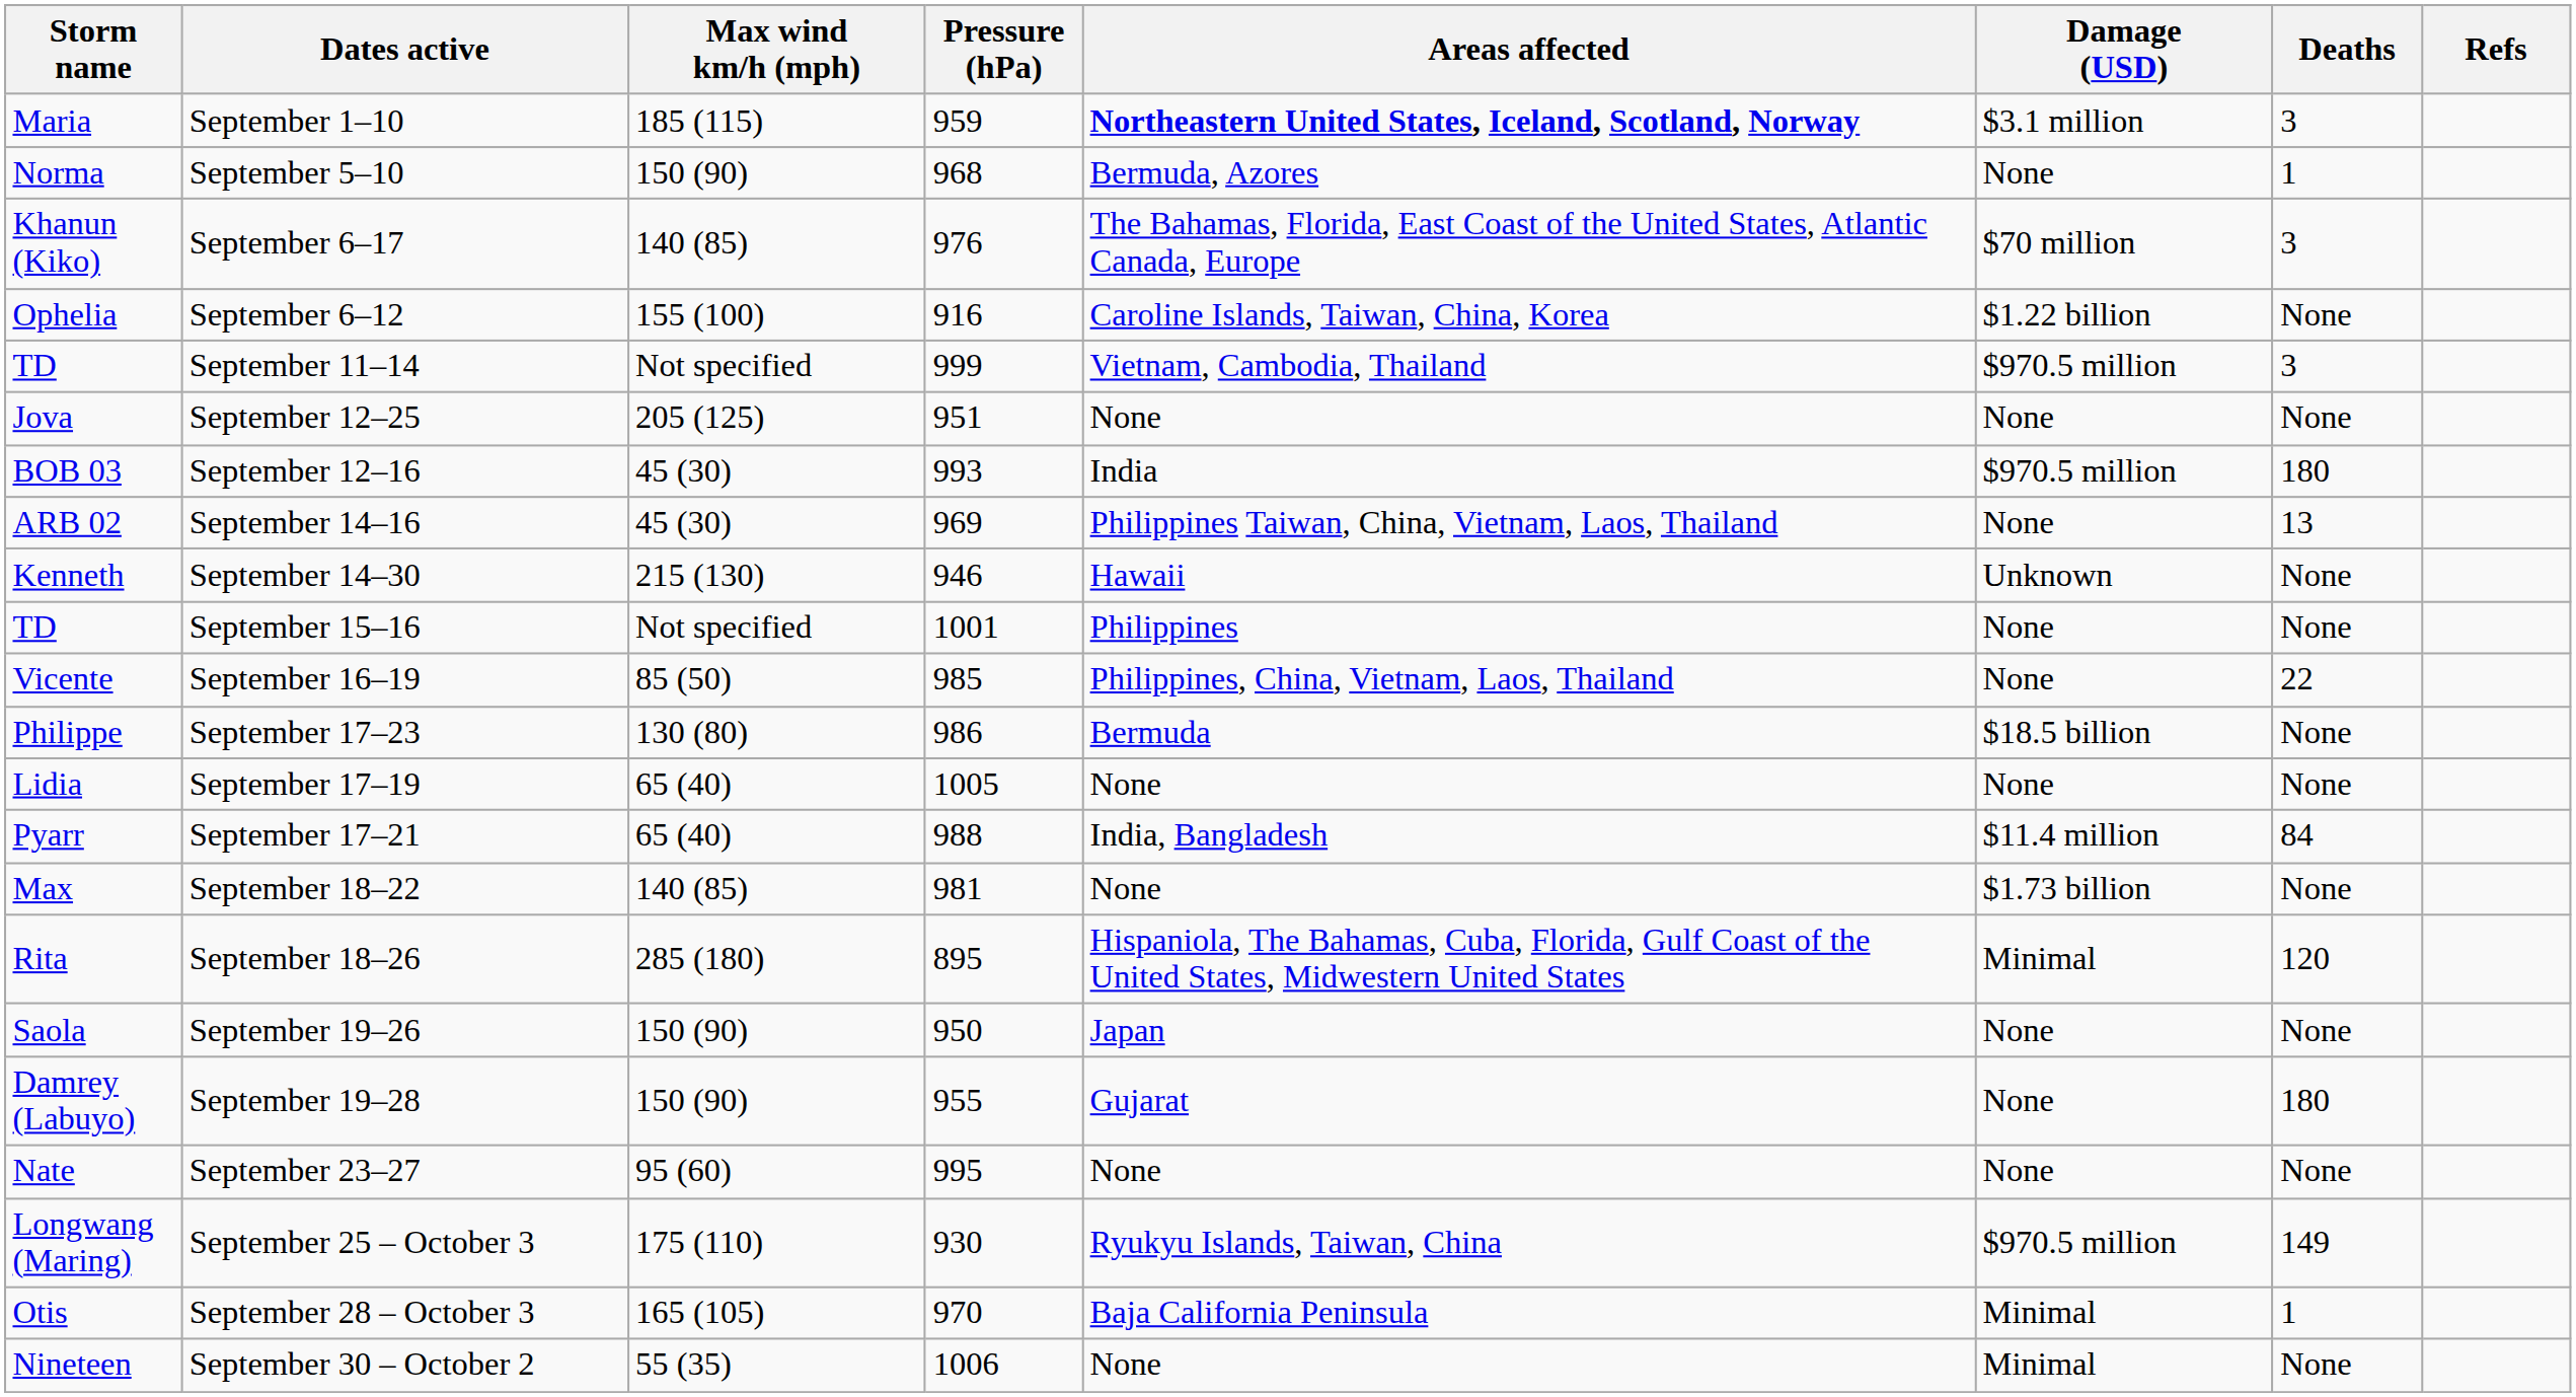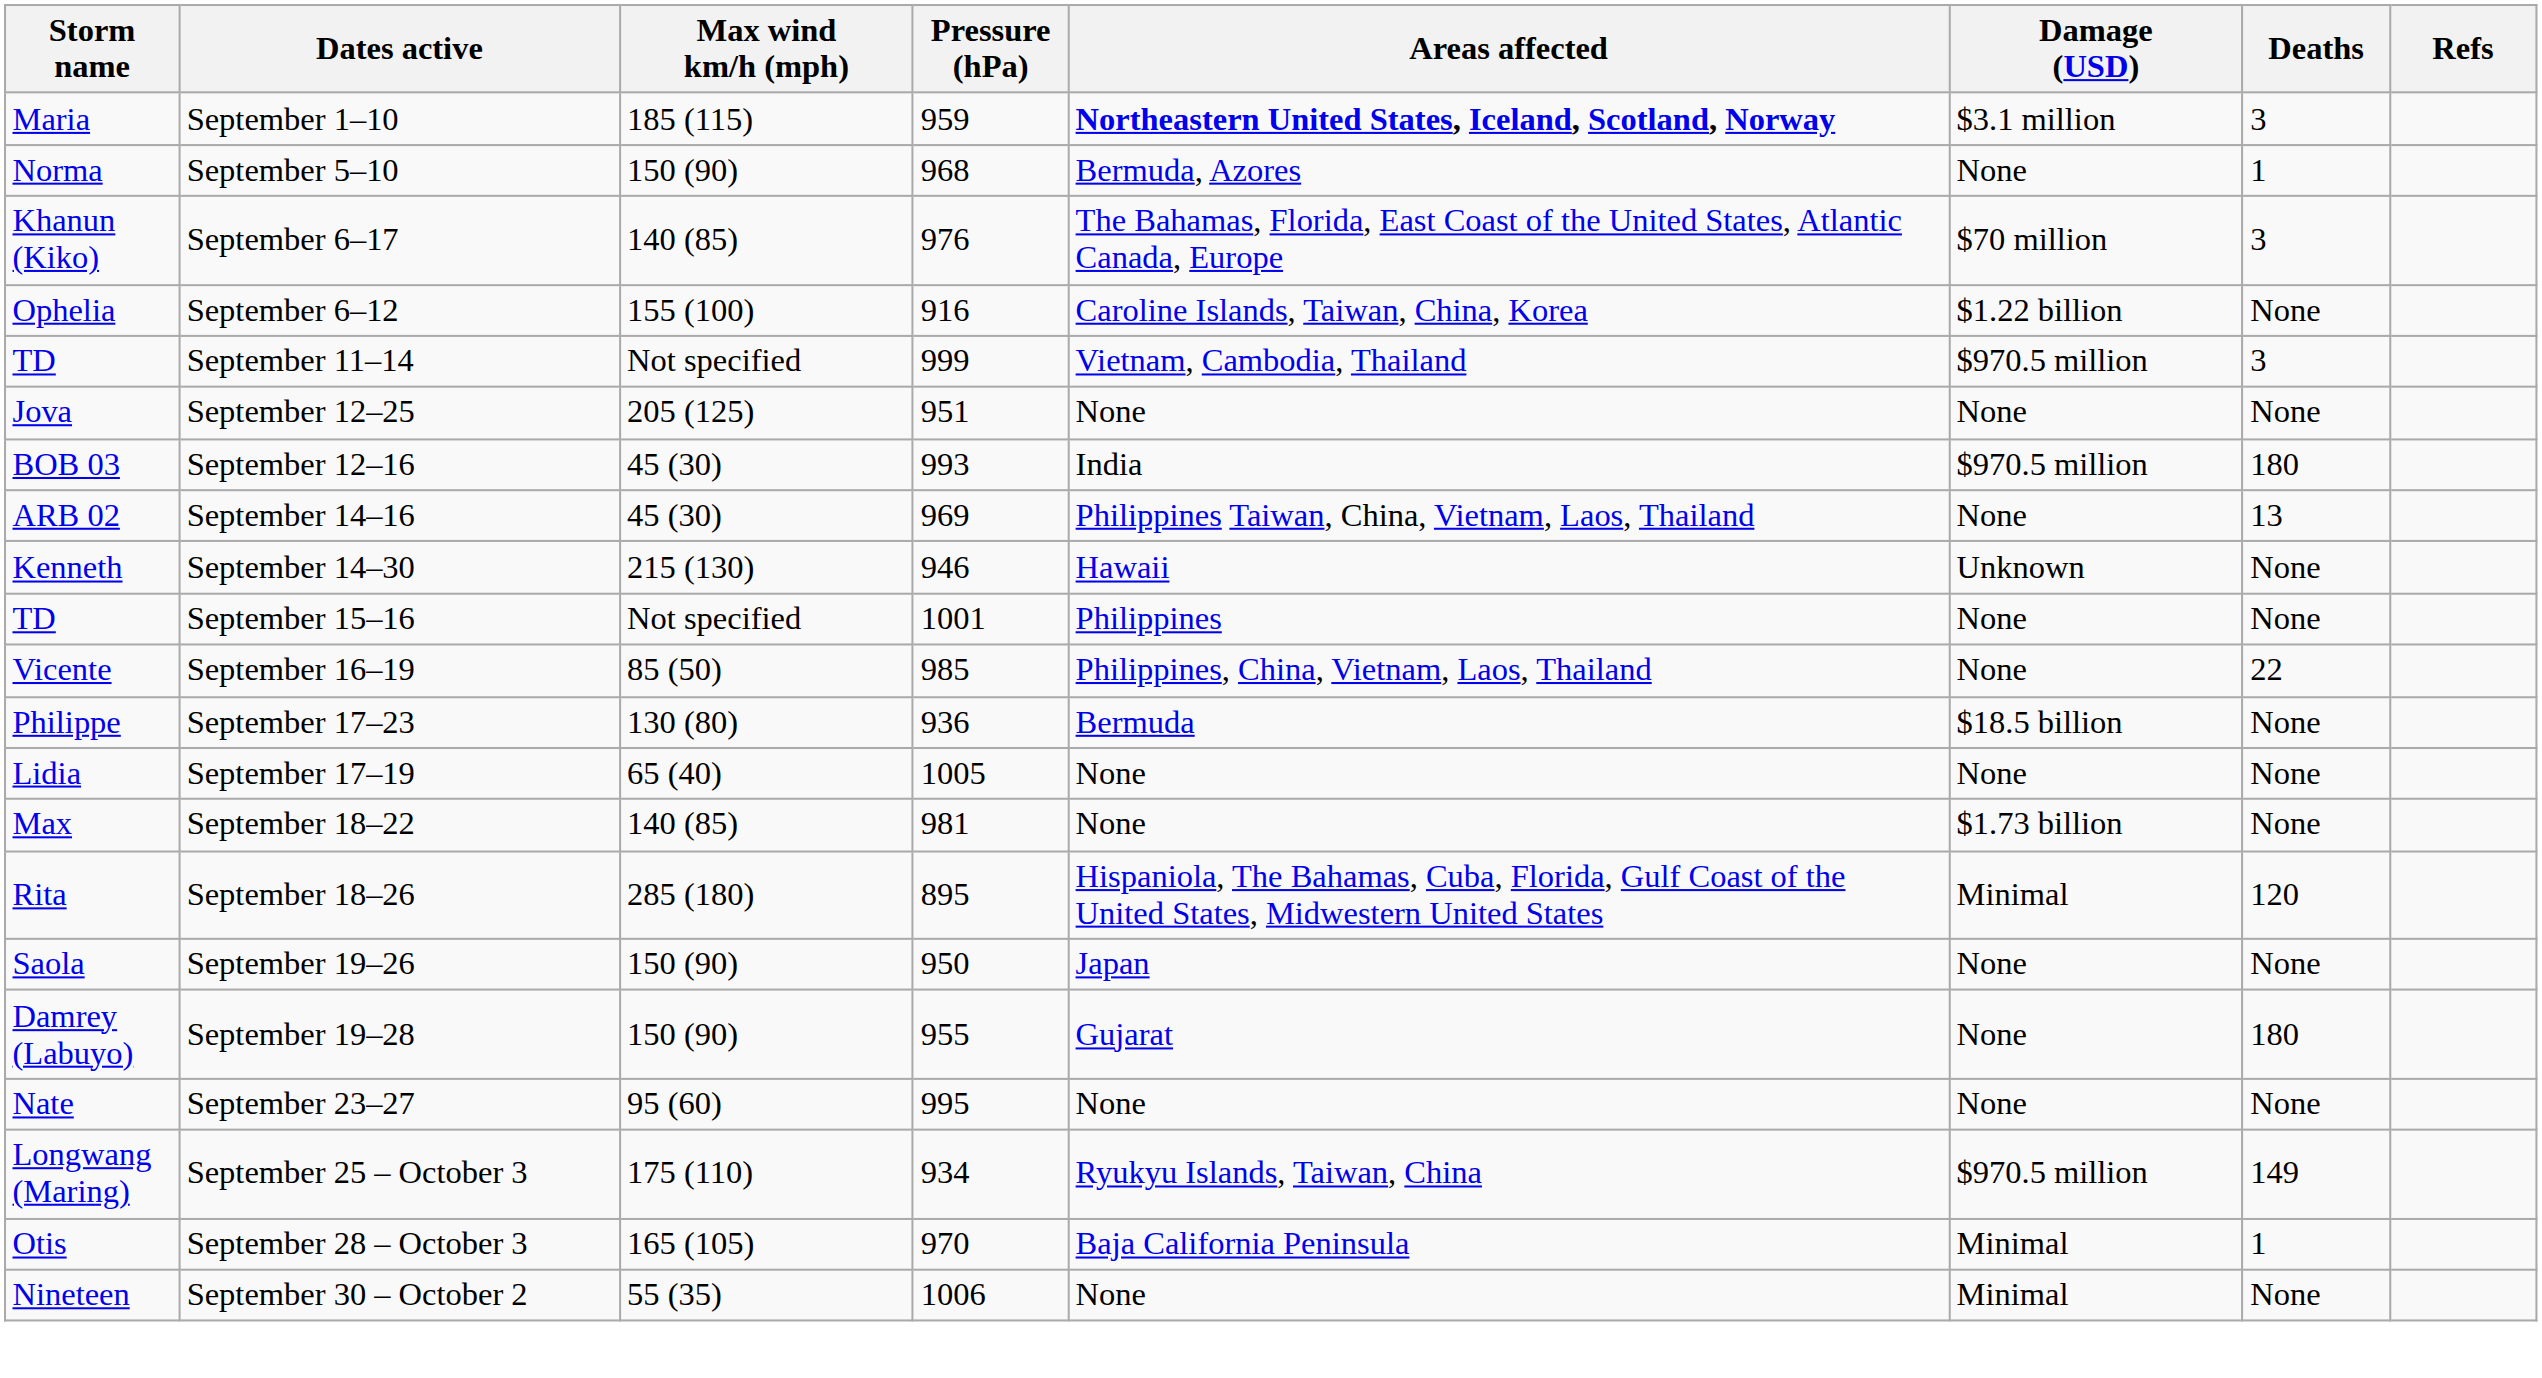 <table class="wikitable sortable">
 <tr>
 <th width="5%">Storm name</th>
 <th width="15%">Dates active</th>
 <th width="10%">Max wind<br>km/h (mph)</th>
 <th width="5%">Pressure<br>(hPa)</th>
 <th width="30%">Areas affected</th>
 <th width="10%">Damage<br>(<a href='#'>USD</a>)</th>
 <th width="5%">Deaths</th>
 <th width="5%">Refs</th>
 </tr>
 <tr>
 <td><a href='#'>Maria</a></td>
 <td>September 1–10</td>
 <td>185 (115)</td>
 <td>959</td>
 <td><strong><a href='#'>Northeastern United States</a>, <a href='#'>Iceland</a>, <a href='#'>Scotland</a>, <a href='#'>Norway</a></strong></td>
 <td>$3.1 million</td>
 <td>3</td>
 <td></td>
 </tr>
 <tr>
 <td><a href='#'>Norma</a></td>
 <td>September 5–10</td>
 <td>150 (90)</td>
 <td>968</td>
 <td><a href='#'>Bermuda</a>, <a href='#'>Azores</a></td>
 <td>None</td>
 <td>1</td>
 <td></td>
 </tr>
 <tr>
 <td><a href='#'>Khanun (Kiko)</a></td>
 <td>September 6–17</td>
 <td>140 (85)</td>
 <td>976</td>
 <td><a href='#'>The Bahamas</a>, <a href='#'>Florida</a>, <a href='#'>East Coast of the United States</a>, <a href='#'>Atlantic Canada</a>, <a href='#'>Europe</a></td>
 <td>$70 million</td>
 <td>3</td>
 <td></td>
 </tr>
 <tr>
 <td><a href='#'>Ophelia</a></td>
 <td>September 6–12</td>
 <td>155 (100)</td>
 <td>916</td>
 <td><a href='#'>Caroline Islands</a>, <a href='#'>Taiwan</a>, <a href='#'>China</a>, <a href='#'>Korea</a></td>
 <td>$1.22 billion</td>
 <td>None</td>
 <td></td>
 </tr>
 <tr>
 <td><a href='#'>TD</a></td>
 <td>September 11–14</td>
 <td>Not specified</td>
 <td>999</td>
 <td><a href='#'>Vietnam</a>, <a href='#'>Cambodia</a>, <a href='#'>Thailand</a></td>
 <td>$970.5 million</td>
 <td>3</td>
 <td></td>
 </tr>
 <tr>
 <td><a href='#'>Jova</a></td>
 <td>September 12–25</td>
 <td>205 (125)</td>
 <td>951</td>
 <td>None</td>
 <td>None</td>
 <td>None</td>
 <td></td>
 </tr>
 <tr>
 <td><a href='#'>BOB 03</a></td>
 <td>September 12–16</td>
 <td>45 (30)</td>
 <td>993</td>
 <td>India</td>
 <td>$970.5 million</td>
 <td>180</td>
 <td></td>
 </tr>
 <tr>
 <td><a href='#'>ARB 02</a></td>
 <td>September 14–16</td>
 <td>45 (30)</td>
 <td>969</td>
 <td><a href='#'>Philippines</a> <a href='#'>Taiwan</a>, China, <a href='#'>Vietnam</a>, <a href='#'>Laos</a>, <a href='#'>Thailand</a></td>
 <td>None</td>
 <td>13</td>
 <td></td>
 </tr>
 <tr>
 <td><a href='#'>Kenneth</a></td>
 <td>September 14–30</td>
 <td>215 (130)</td>
 <td>946</td>
 <td><a href='#'>Hawaii</a></td>
 <td>Unknown</td>
 <td>None</td>
 <td></td>
 </tr>
 <tr>
 <td><a href='#'>TD</a></td>
 <td>September 15–16</td>
 <td>Not specified</td>
 <td>1001</td>
 <td><a href='#'>Philippines</a></td>
 <td>None</td>
 <td>None</td>
 <td></td>
 </tr>
 <tr>
 <td><a href='#'>Vicente</a></td>
 <td>September 16–19</td>
 <td>85 (50)</td>
 <td>985</td>
 <td><a href='#'>Philippines</a>, <a href='#'>China</a>, <a href='#'>Vietnam</a>, <a href='#'>Laos</a>, <a href='#'>Thailand</a></td>
 <td>None</td>
 <td>22</td>
 <td></td>
 </tr>
 <tr>
 <td><a href='#'>Philippe</a></td>
 <td>September 17–23</td>
 <td>130 (80)</td>
-<td>986</td>
+<td>936</td>
 <td><a href='#'>Bermuda</a></td>
 <td>$18.5 billion</td>
 <td>None</td>
 <td></td>
 </tr>
 <tr>
 <td><a href='#'>Lidia</a></td>
 <td>September 17–19</td>
 <td>65 (40)</td>
 <td>1005</td>
 <td>None</td>
 <td>None</td>
 <td>None</td>
-<td></td>
-</tr>
-<tr>
-<td><a href='#'>Pyarr</a></td>
-<td>September 17–21</td>
-<td>65 (40)</td>
-<td>988</td>
-<td>India, <a href='#'>Bangladesh</a></td>
-<td>$11.4 million</td>
-<td>84</td>
 <td></td>
 </tr>
 <tr>
 <td><a href='#'>Max</a></td>
 <td>September 18–22</td>
 <td>140 (85)</td>
 <td>981</td>
 <td>None</td>
 <td>$1.73 billion</td>
 <td>None</td>
 <td></td>
 </tr>
 <tr>
 <td><a href='#'>Rita</a></td>
 <td>September 18–26</td>
 <td>285 (180)</td>
 <td>895</td>
 <td><a href='#'>Hispaniola</a>, <a href='#'>The Bahamas</a>, <a href='#'>Cuba</a>, <a href='#'>Florida</a>, <a href='#'>Gulf Coast of the United States</a>, <a href='#'>Midwestern United States</a></td>
 <td>Minimal</td>
 <td>120</td>
 <td></td>
 </tr>
 <tr>
 <td><a href='#'>Saola</a></td>
 <td>September 19–26</td>
 <td>150 (90)</td>
 <td>950</td>
 <td><a href='#'>Japan</a></td>
 <td>None</td>
 <td>None</td>
 <td></td>
 </tr>
 <tr>
 <td><a href='#'>Damrey (Labuyo)</a></td>
 <td>September 19–28</td>
 <td>150 (90)</td>
 <td>955</td>
 <td><a href='#'>Gujarat</a></td>
 <td>None</td>
 <td>180</td>
 <td></td>
 </tr>
 <tr>
 <td><a href='#'>Nate</a></td>
 <td>September 23–27</td>
 <td>95 (60)</td>
 <td>995</td>
 <td>None</td>
 <td>None</td>
 <td>None</td>
 <td></td>
 </tr>
 <tr>
 <td><a href='#'>Longwang (Maring)</a></td>
 <td>September 25 – October 3</td>
 <td>175 (110)</td>
-<td>930</td>
+<td>934</td>
 <td><a href='#'>Ryukyu Islands</a>, <a href='#'>Taiwan</a>, <a href='#'>China</a></td>
 <td>$970.5 million</td>
 <td>149</td>
 <td></td>
 </tr>
 <tr>
 <td><a href='#'>Otis</a></td>
 <td>September 28 – October 3</td>
 <td>165 (105)</td>
 <td>970</td>
 <td><a href='#'>Baja California Peninsula</a></td>
 <td>Minimal</td>
 <td>1</td>
 <td></td>
 </tr>
 <tr>
 <td><a href='#'>Nineteen</a></td>
 <td>September 30 – October 2</td>
 <td>55 (35)</td>
 <td>1006</td>
 <td>None</td>
 <td>Minimal</td>
 <td>None</td>
 <td></td>
 </tr>
 </table>
